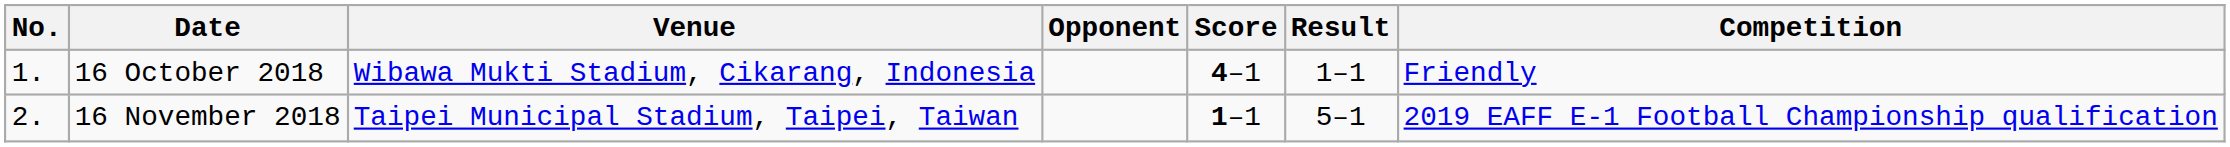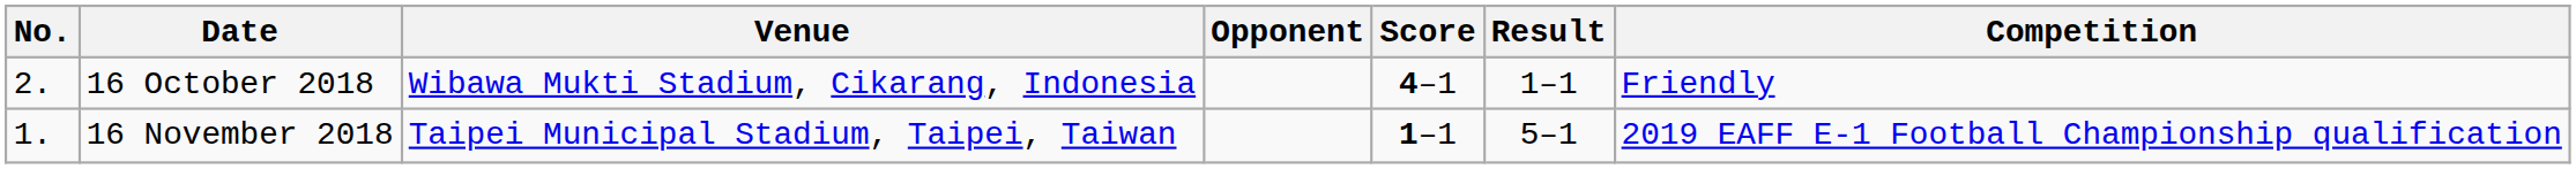 <table class="wikitable" style="font-size:100%;">
 <tr>
 <th>No.</th>
 <th>Date</th>
 <th>Venue</th>
 <th>Opponent</th>
 <th>Score</th>
 <th>Result</th>
 <th>Competition</th>
 </tr>
 <tr>
-<td>1.</td>
+<td>2.</td>
 <td>16 October 2018</td>
 <td><a href='#'>Wibawa Mukti Stadium</a>, <a href='#'>Cikarang</a>, <a href='#'>Indonesia</a></td>
 <td></td>
 <td align=center><strong>4</strong>–1</td>
 <td align=center>1–1</td>
 <td><a href='#'>Friendly</a></td>
 </tr>
 <tr>
-<td>2.</td>
+<td>1.</td>
 <td>16 November 2018</td>
 <td><a href='#'>Taipei Municipal Stadium</a>, <a href='#'>Taipei</a>, <a href='#'>Taiwan</a></td>
 <td></td>
 <td align=center><strong>1</strong>–1</td>
 <td align=center>5–1</td>
 <td><a href='#'>2019 EAFF E-1 Football Championship qualification</a></td>
 </tr>
 </table>
